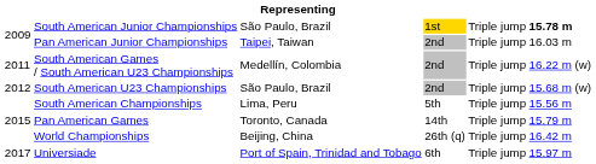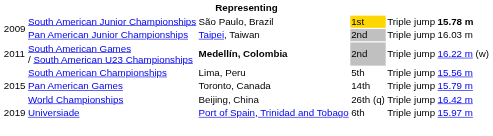 <table>
 <tr>
 <th colspan="6">Representing </th>
 </tr>
 <tr>
 <td rowspan=2>2009</td>
 <td><a href='#'>South American Junior Championships</a></td>
 <td>São Paulo, Brazil</td>
 <td bgcolor=gold>1st</td>
 <td>Triple jump</td>
 <td><strong>15.78 m</strong></td>
 </tr>
 <tr>
 <td><a href='#'>Pan American Junior Championships</a></td>
 <td><a href='#'>Taipei</a>, Taiwan</td>
 <td bgcolor=silver>2nd</td>
 <td>Triple jump</td>
 <td>16.03 m</td>
 </tr>
 <tr>
 <td>2011</td>
 <td><a href='#'>South American Games</a> <br>/ <a href='#'>South American U23 Championships</a></td>
-<td>Medellín, Colombia</td>
+<td><strong>Medellín, Colombia</strong></td>
 <td bgcolor=silver>2nd</td>
 <td>Triple jump</td>
 <td><a href='#'>16.22 m</a> (w)</td>
-</tr>
-<tr>
-<td>2012</td>
-<td><a href='#'>South American U23 Championships</a></td>
-<td>São Paulo, Brazil</td>
-<td bgcolor=silver>2nd</td>
-<td>Triple jump</td>
-<td><a href='#'>15.68 m</a> (w)</td>
 </tr>
 <tr>
 <td rowspan=3>2015</td>
 <td><a href='#'>South American Championships</a></td>
 <td>Lima, Peru</td>
 <td>5th</td>
 <td>Triple jump</td>
 <td><a href='#'>15.56 m</a></td>
 </tr>
 <tr>
 <td><a href='#'>Pan American Games</a></td>
 <td>Toronto, Canada</td>
 <td>14th</td>
 <td>Triple jump</td>
 <td><a href='#'>15.79 m</a></td>
 </tr>
 <tr>
 <td><a href='#'>World Championships</a></td>
 <td>Beijing, China</td>
 <td>26th (q)</td>
 <td>Triple jump</td>
 <td><a href='#'>16.42 m</a></td>
 </tr>
 <tr>
-<td>2017</td>
+<td>2019</td>
 <td><a href='#'>Universiade</a></td>
 <td><a href='#'>Port of Spain, Trinidad and Tobago</a></td>
 <td>6th</td>
 <td>Triple jump</td>
 <td><a href='#'>15.97 m</a></td>
 </tr>
 </table>
